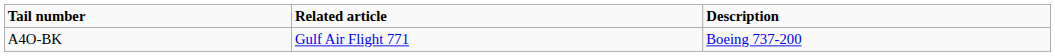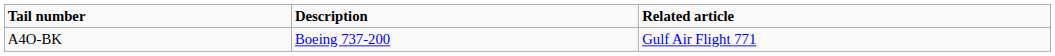 <table class="wikitable" width="90%">
 <tr>
 <td><strong>Tail number</strong></td>
+<td><strong>Description</strong></td>
 <td><strong>Related article</strong></td>
-<td><strong>Description</strong></td>
 </tr>
 <tr>
 <td>A4O-BK</td>
+<td><a href='#'>Boeing 737-200</a></td>
 <td><a href='#'>Gulf Air Flight 771</a></td>
-<td><a href='#'>Boeing 737-200</a></td>
 </tr>
 </table>
